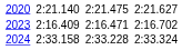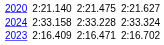 <table>
 <tr>
 <td><a href='#'>2020</a></td>
 <td></td>
 <td>2:21.140</td>
 <td></td>
 <td>2:21.475</td>
 <td></td>
 <td>2:21.627</td>
 </tr>
 <tr>
+<td><a href='#'>2024</a></td>
+<td></td>
+<td>2:33.158</td>
+<td></td>
+<td>2:33.228</td>
+<td></td>
+<td>2:33.324</td>
+</tr>
+<tr>
 <td><a href='#'>2023</a></td>
 <td></td>
 <td>2:16.409</td>
 <td></td>
 <td>2:16.471</td>
 <td></td>
 <td>2:16.702</td>
 </tr>
-<tr>
-<td><a href='#'>2024</a></td>
-<td></td>
-<td>2:33.158</td>
-<td></td>
-<td>2:33.228</td>
-<td></td>
-<td>2:33.324</td>
-</tr>
 </table>
